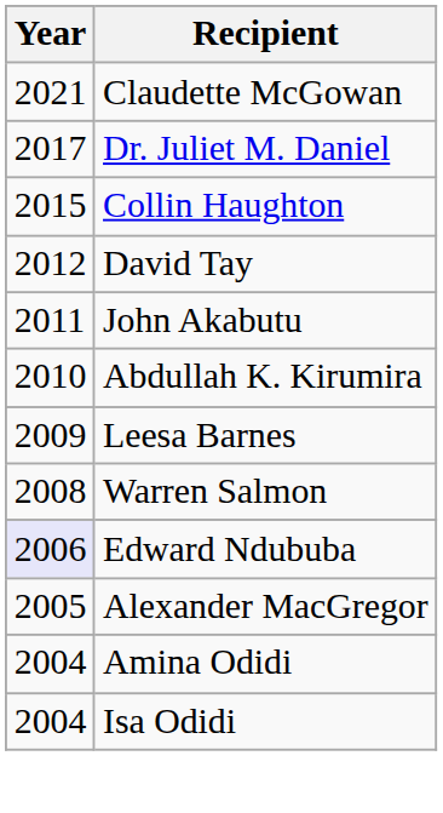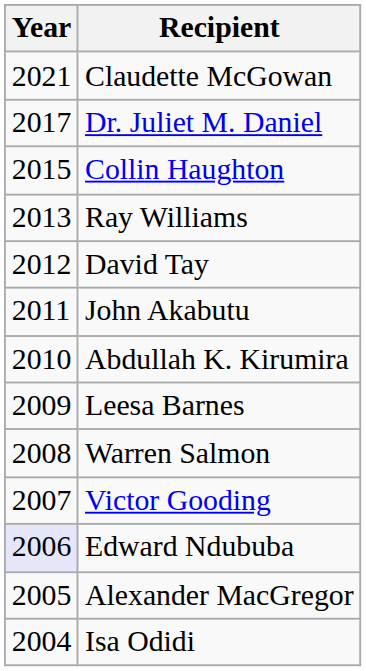 <table class="wikitable sortable">
 <tr>
 <th>Year</th>
 <th>Recipient</th>
 </tr>
 <tr>
 <td>2021</td>
 <td>Claudette McGowan</td>
 </tr>
 <tr>
 <td>2017</td>
 <td><a href='#'>Dr. Juliet M. Daniel</a></td>
 </tr>
 <tr>
 <td>2015</td>
 <td><a href='#'>Collin Haughton</a></td>
+</tr>
+<tr>
+<td>2013</td>
+<td>Ray Williams</td>
 </tr>
 <tr>
 <td>2012</td>
 <td>David Tay</td>
 </tr>
 <tr>
 <td>2011</td>
 <td>John Akabutu</td>
 </tr>
 <tr>
 <td>2010</td>
 <td>Abdullah K. Kirumira</td>
 </tr>
 <tr>
 <td>2009</td>
 <td>Leesa Barnes</td>
 </tr>
 <tr>
 <td>2008</td>
 <td>Warren Salmon</td>
 </tr>
 <tr>
+<td>2007</td>
+<td><a href='#'>Victor Gooding</a></td>
+</tr>
+<tr>
 <td style="background: lavender;">2006</td>
 <td>Edward Ndububa</td>
 </tr>
 <tr>
 <td>2005</td>
 <td>Alexander MacGregor</td>
 </tr>
 <tr>
 <td>2004</td>
-<td>Amina Odidi</td>
-</tr>
-<tr>
-<td>2004</td>
 <td>Isa Odidi</td>
 </tr>
 </table>
